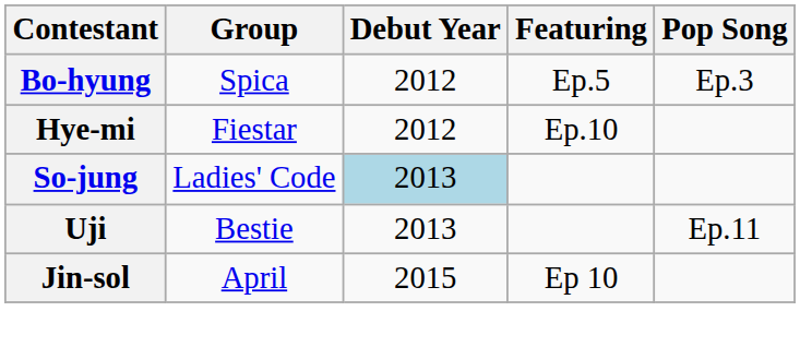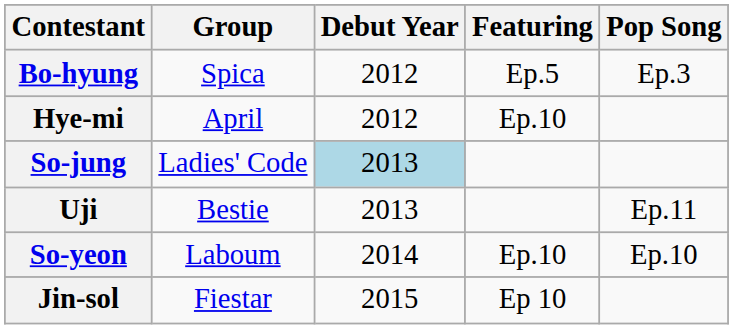 <table class="wikitable plainrowheaders" style="text-align:center">
 <tr>
 <th scope="col">Contestant</th>
 <th scope="col">Group</th>
 <th scope="col">Debut Year</th>
 <th scope="col">Featuring</th>
 <th scope="col">Pop Song</th>
 </tr>
 <tr>
 <th scope="row"><a href='#'>Bo-hyung</a></th>
 <td><a href='#'>Spica</a></td>
 <td>2012</td>
 <td>Ep.5</td>
 <td>Ep.3</td>
 </tr>
 <tr>
 <th scope="row">Hye-mi</th>
-<td><a href='#'>Fiestar</a></td>
+<td><a href='#'>April</a></td>
 <td>2012</td>
 <td>Ep.10</td>
 <td></td>
 </tr>
 <tr>
 <th scope="row"><a href='#'>So-jung</a></th>
 <td><a href='#'>Ladies' Code</a></td>
 <td style="background: lightblue;">2013</td>
 <td></td>
 <td></td>
 </tr>
 <tr>
 <th scope="row">Uji</th>
 <td><a href='#'>Bestie</a></td>
 <td>2013</td>
 <td></td>
 <td>Ep.11</td>
 </tr>
 <tr>
+<th scope="row"><a href='#'>So-yeon</a></th>
+<td><a href='#'>Laboum</a></td>
+<td>2014</td>
+<td>Ep.10</td>
+<td>Ep.10</td>
+</tr>
+<tr>
 <th scope="row">Jin-sol</th>
-<td><a href='#'>April</a></td>
+<td><a href='#'>Fiestar</a></td>
 <td>2015</td>
 <td>Ep 10</td>
 <td></td>
 </tr>
 </table>
